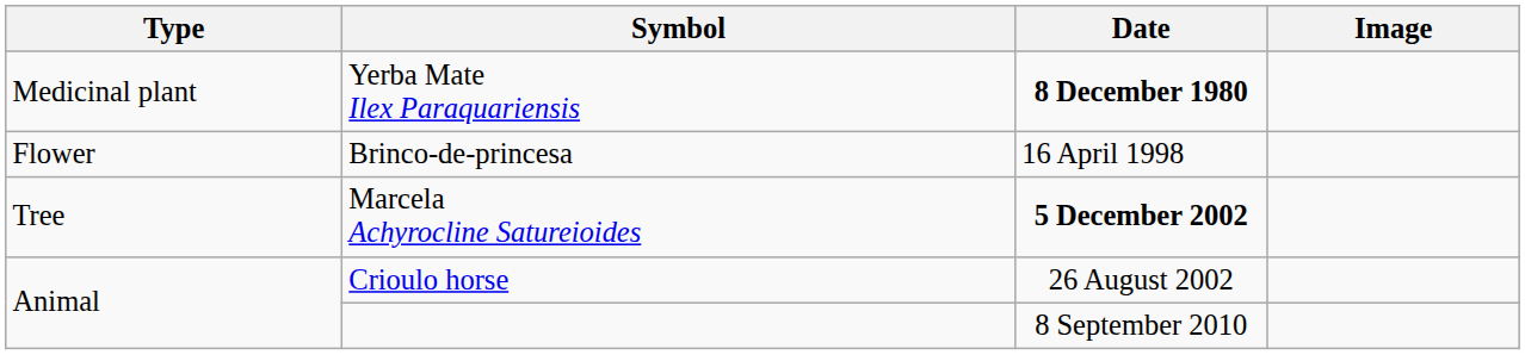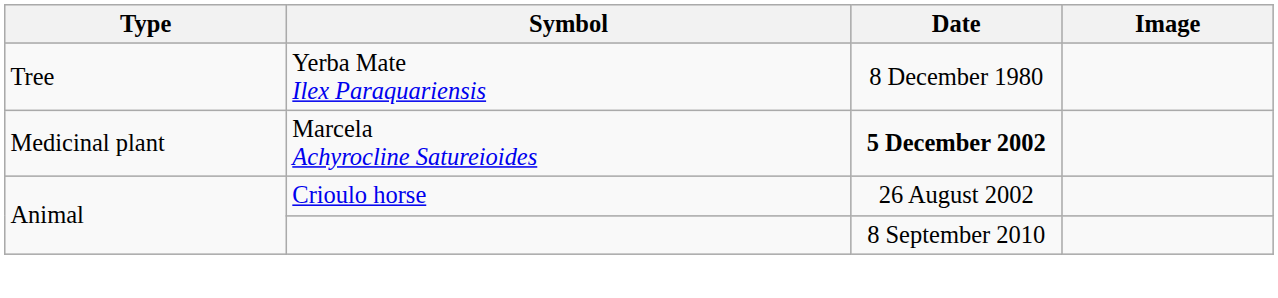 <table class="wikitable">
 <tr>
 <th width="20%">Type</th>
 <th width="40%">Symbol</th>
 <th width="15%">Date</th>
 <th width="15%">Image</th>
 </tr>
 <tr>
-<td>Medicinal plant</td>
+<td>Tree</td>
 <td>Yerba Mate<br><a href='#'><em>Ilex Paraquariensis</em></a></td>
-<td align="center"><strong>8 December 1980</strong></td>
+<td align="center">8 December 1980</td>
 <td align="center"></td>
 </tr>
 <tr>
-<td>Flower</td>
-<td>Brinco-de-princesa<br><em></em></td>
-<td>16 April 1998</td>
-<td></td>
-</tr>
-<tr>
-<td>Tree</td>
+<td>Medicinal plant</td>
 <td>Marcela<br><a href='#'><em>Achyrocline Satureioides</em></a></td>
 <td align="center"><strong>5 December 2002</strong></td>
 <td></td>
 </tr>
 <tr>
 <td rowspan="2">Animal</td>
 <td><a href='#'>Crioulo horse</a></td>
 <td align="center">26 August 2002</td>
 <td></td>
 </tr>
 <tr>
 <td></td>
 <td align="center">8 September 2010</td>
 <td></td>
 </tr>
 </table>
